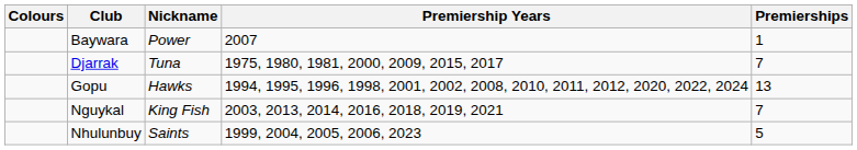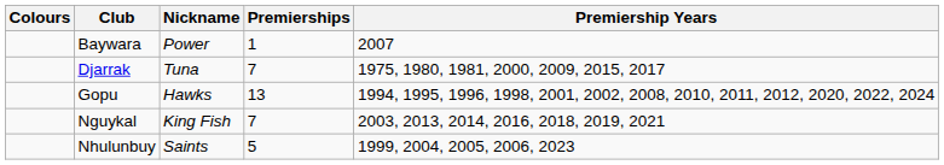 <table class="wikitable sortable">
 <tr>
 <th>Colours</th>
 <th>Club</th>
 <th>Nickname</th>
+<th>Premierships</th>
 <th>Premiership Years</th>
-<th>Premierships</th>
 </tr>
 <tr>
 <td></td>
 <td>Baywara</td>
 <td><em>Power</em></td>
+<td>1</td>
 <td>2007</td>
-<td>1</td>
 </tr>
 <tr>
 <td></td>
 <td><a href='#'>Djarrak</a></td>
 <td><em>Tuna</em></td>
+<td>7</td>
 <td>1975, 1980, 1981, 2000, 2009, 2015, 2017</td>
-<td>7</td>
 </tr>
 <tr>
 <td></td>
 <td>Gopu</td>
 <td><em>Hawks</em></td>
+<td>13</td>
 <td>1994, 1995, 1996, 1998, 2001, 2002, 2008, 2010, 2011, 2012, 2020, 2022, 2024</td>
-<td>13</td>
 </tr>
 <tr>
 <td></td>
 <td>Nguykal</td>
 <td><em>King Fish</em></td>
+<td>7</td>
 <td>2003, 2013, 2014, 2016, 2018, 2019, 2021</td>
-<td>7</td>
 </tr>
 <tr>
 <td></td>
 <td>Nhulunbuy</td>
 <td><em>Saints</em></td>
+<td>5</td>
 <td>1999, 2004, 2005, 2006, 2023</td>
-<td>5</td>
 </tr>
 </table>
